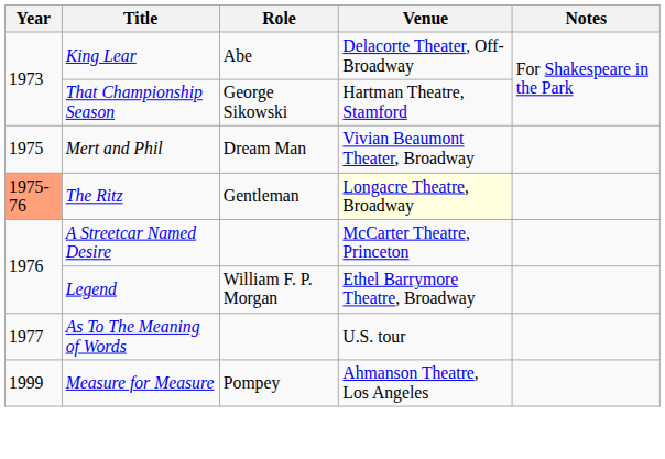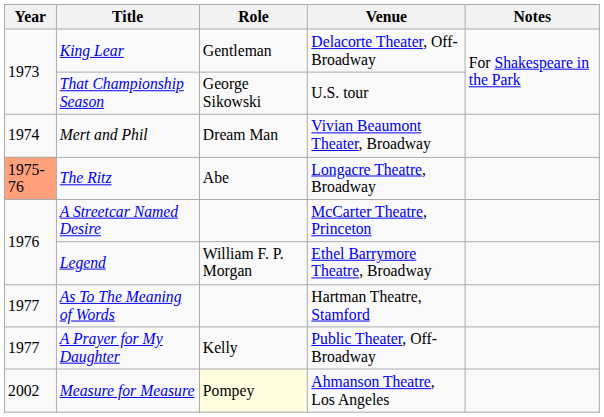 <table class="wikitable">
 <tr>
 <th>Year</th>
 <th>Title</th>
 <th>Role</th>
 <th>Venue</th>
 <th>Notes</th>
 </tr>
 <tr>
 <td rowspan="2">1973</td>
 <td><em><a href='#'>King Lear</a></em></td>
-<td>Abe</td>
+<td>Gentleman</td>
 <td><a href='#'>Delacorte Theater</a>, Off-Broadway</td>
 <td rowspan="2">For <a href='#'>Shakespeare in the Park</a></td>
 </tr>
 <tr>
 <td><em><a href='#'>That Championship Season</a></em></td>
 <td>George Sikowski</td>
-<td>Hartman Theatre, <a href='#'>Stamford</a></td>
+<td>U.S. tour</td>
 </tr>
 <tr>
-<td>1975</td>
+<td>1974</td>
 <td><em>Mert and Phil</em></td>
 <td>Dream Man</td>
 <td><a href='#'>Vivian Beaumont Theater</a>, Broadway</td>
 <td></td>
 </tr>
 <tr>
 <td style="background: lightsalmon;">1975-76</td>
 <td><a href='#'><em>The Ritz</em></a></td>
-<td>Gentleman</td>
-<td style="background: lightyellow;"><a href='#'>Longacre Theatre</a>, Broadway</td>
+<td>Abe</td>
+<td><a href='#'>Longacre Theatre</a>, Broadway</td>
 <td></td>
 </tr>
 <tr>
 <td rowspan="2">1976</td>
 <td><em><a href='#'>A Streetcar Named Desire</a></em></td>
 <td></td>
 <td><a href='#'>McCarter Theatre</a>, <a href='#'>Princeton</a></td>
 <td></td>
 </tr>
 <tr>
 <td><a href='#'><em>Legend</em></a></td>
 <td>William F. P. Morgan</td>
 <td><a href='#'>Ethel Barrymore Theatre</a>, Broadway</td>
 <td></td>
 </tr>
 <tr>
 <td>1977</td>
 <td><em><a href='#'>As To The Meaning of Words</a></em></td>
 <td></td>
-<td>U.S. tour</td>
+<td>Hartman Theatre, <a href='#'>Stamford</a></td>
 <td></td>
 </tr>
 <tr>
-<td>1999</td>
+<td>1977</td>
+<td><a href='#'><em>A Prayer for My Daughter</em></a></td>
+<td>Kelly</td>
+<td><a href='#'>Public Theater</a>, Off-Broadway</td>
+<td></td>
+</tr>
+<tr>
+<td>2002</td>
 <td><em><a href='#'>Measure for Measure</a></em></td>
-<td>Pompey</td>
+<td style="background: lightyellow;">Pompey</td>
 <td><a href='#'>Ahmanson Theatre</a>, Los Angeles</td>
 <td></td>
 </tr>
 </table>
